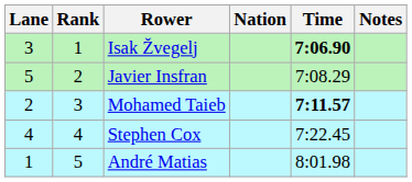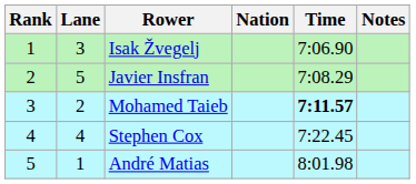 <table class="wikitable sortable" style="text-align:center">
 <tr>
+<th>Rank</th>
 <th>Lane</th>
-<th>Rank</th>
 <th>Rower</th>
 <th>Nation</th>
 <th>Time</th>
 <th>Notes</th>
 </tr>
 <tr bgcolor="bbf3bb">
+<td>1</td>
 <td>3</td>
-<td>1</td>
 <td align=left><a href='#'>Isak Žvegelj</a></td>
 <td align=left></td>
-<td><strong>7:06.90</strong></td>
+<td>7:06.90</td>
 <td></td>
 </tr>
 <tr bgcolor="bbf3bb">
+<td>2</td>
 <td>5</td>
-<td>2</td>
 <td align=left><a href='#'>Javier Insfran</a></td>
 <td align=left></td>
 <td>7:08.29</td>
 <td></td>
 </tr>
 <tr bgcolor="bbf9ff">
+<td>3</td>
 <td>2</td>
-<td>3</td>
 <td align=left><a href='#'>Mohamed Taieb</a></td>
 <td align=left></td>
 <td><strong>7:11.57</strong></td>
 <td></td>
 </tr>
 <tr bgcolor="bbf9ff">
 <td>4</td>
 <td>4</td>
 <td align=left><a href='#'>Stephen Cox</a></td>
 <td align=left></td>
 <td>7:22.45</td>
 <td></td>
 </tr>
 <tr bgcolor="bbf9ff">
+<td>5</td>
 <td>1</td>
-<td>5</td>
 <td align=left><a href='#'>André Matias</a></td>
 <td align=left></td>
 <td>8:01.98</td>
 <td></td>
 </tr>
 </table>
